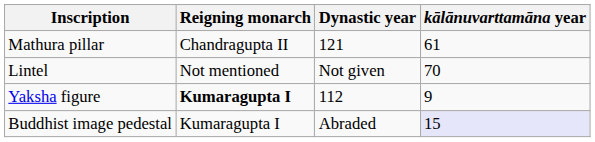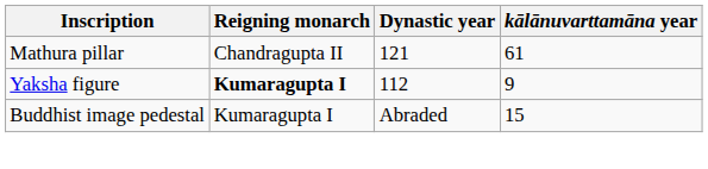 <table class="wikitable">
 <tr>
 <th>Inscription</th>
 <th>Reigning monarch</th>
 <th>Dynastic year</th>
 <th><em>kālānuvarttamāna</em> year</th>
 </tr>
 <tr>
 <td>Mathura pillar</td>
 <td>Chandragupta II</td>
 <td>121</td>
 <td>61</td>
 </tr>
 <tr>
-<td>Lintel</td>
-<td>Not mentioned</td>
-<td>Not given</td>
-<td>70</td>
-</tr>
-<tr>
 <td><a href='#'>Yaksha</a> figure</td>
 <td><strong>Kumaragupta I</strong></td>
 <td>112</td>
 <td>9</td>
 </tr>
 <tr>
 <td>Buddhist image pedestal</td>
 <td>Kumaragupta I</td>
 <td>Abraded</td>
-<td style="background: lavender;">15</td>
+<td>15</td>
 </tr>
 </table>
